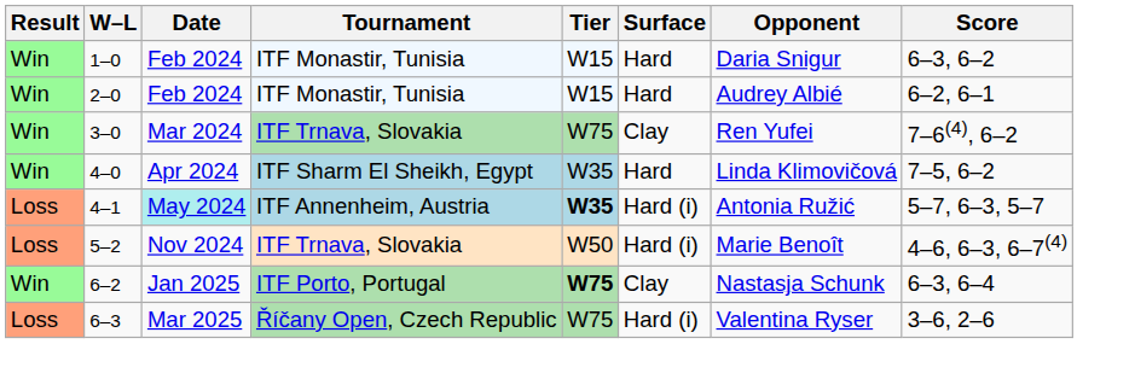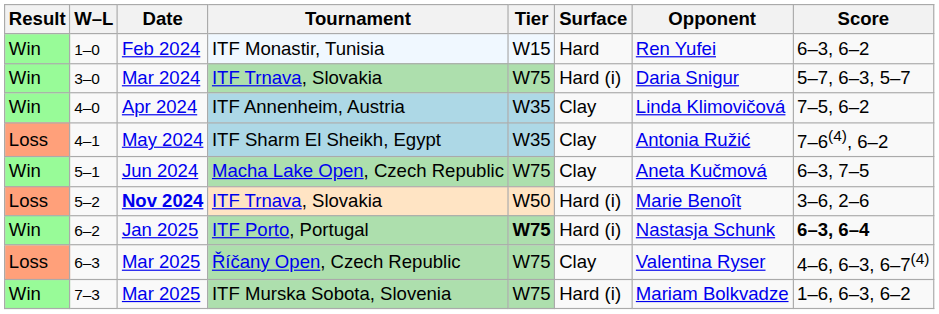 <table class="sortable wikitable">
 <tr>
 <th>Result</th>
 <th class="unsortable">W–L</th>
 <th>Date</th>
 <th>Tournament</th>
 <th>Tier</th>
 <th>Surface</th>
 <th>Opponent</th>
 <th class="unsortable">Score</th>
 </tr>
 <tr>
 <td style="background:#98fb98;">Win</td>
 <td><small>1–0</small></td>
 <td><a href='#'>Feb 2024</a></td>
 <td style="background:#f0f8ff;">ITF Monastir, Tunisia</td>
 <td style="background:#f0f8ff;">W15</td>
 <td>Hard</td>
-<td> <a href='#'>Daria Snigur</a></td>
+<td> <a href='#'>Ren Yufei</a></td>
 <td>6–3, 6–2</td>
-</tr>
-<tr>
-<td style="background:#98fb98;">Win</td>
-<td><small>2–0</small></td>
-<td><a href='#'>Feb 2024</a></td>
-<td style="background:#f0f8ff;">ITF Monastir, Tunisia</td>
-<td style="background:#f0f8ff;">W15</td>
-<td>Hard</td>
-<td> <a href='#'>Audrey Albié</a></td>
-<td>6–2, 6–1</td>
 </tr>
 <tr>
 <td style="background:#98fb98;">Win</td>
 <td><small>3–0</small></td>
 <td><a href='#'>Mar 2024</a></td>
 <td style="background:#addfad;"><a href='#'>ITF Trnava</a>, Slovakia</td>
 <td style="background:#addfad;">W75</td>
-<td>Clay</td>
-<td> <a href='#'>Ren Yufei</a></td>
-<td>7–6<sup>(4)</sup>, 6–2</td>
+<td>Hard (i)</td>
+<td> <a href='#'>Daria Snigur</a></td>
+<td>5–7, 6–3, 5–7</td>
 </tr>
 <tr>
 <td style="background:#98fb98;">Win</td>
 <td><small>4–0</small></td>
 <td><a href='#'>Apr 2024</a></td>
-<td style="background:lightblue;">ITF Sharm El Sheikh, Egypt</td>
+<td style="background:lightblue;">ITF Annenheim, Austria</td>
 <td style="background:lightblue;">W35</td>
-<td>Hard</td>
+<td>Clay</td>
 <td> <a href='#'>Linda Klimovičová</a></td>
 <td>7–5, 6–2</td>
 </tr>
 <tr>
 <td style="background:#ffa07a;">Loss</td>
 <td><small>4–1</small></td>
-<td style="background: paleturquoise;"><a href='#'>May 2024</a></td>
-<td style="background:lightblue;">ITF Annenheim, Austria</td>
-<td style="background:lightblue;"><strong>W35</strong></td>
-<td>Hard (i)</td>
+<td><a href='#'>May 2024</a></td>
+<td style="background:lightblue;">ITF Sharm El Sheikh, Egypt</td>
+<td style="background:lightblue;">W35</td>
+<td>Clay</td>
 <td> <a href='#'>Antonia Ružić</a></td>
-<td>5–7, 6–3, 5–7</td>
+<td>7–6<sup>(4)</sup>, 6–2</td>
+</tr>
+<tr>
+<td style="background:#98fb98;">Win</td>
+<td><small>5–1</small></td>
+<td><a href='#'>Jun 2024</a></td>
+<td style="background:#addfad;"><a href='#'>Macha Lake Open</a>, Czech Republic</td>
+<td style="background:#addfad;">W75</td>
+<td>Clay</td>
+<td> <a href='#'>Aneta Kučmová</a></td>
+<td>6–3, 7–5</td>
 </tr>
 <tr>
 <td style="background:#ffa07a;">Loss</td>
 <td><small>5–2</small></td>
-<td><a href='#'>Nov 2024</a></td>
+<td><strong><a href='#'>Nov 2024</a></strong></td>
 <td style="background:#ffe4c4;"><a href='#'>ITF Trnava</a>, Slovakia</td>
 <td style="background:#ffe4c4;">W50</td>
 <td>Hard (i)</td>
 <td> <a href='#'>Marie Benoît</a></td>
-<td>4–6, 6–3, 6–7<sup>(4)</sup></td>
+<td>3–6, 2–6</td>
 </tr>
 <tr>
 <td style="background:#98fb98;">Win</td>
 <td><small>6–2</small></td>
 <td><a href='#'>Jan 2025</a></td>
 <td style="background:#addfad;"><a href='#'>ITF Porto</a>, Portugal</td>
 <td style="background:#addfad;"><strong>W75</strong></td>
-<td>Clay</td>
+<td>Hard (i)</td>
 <td> <a href='#'>Nastasja Schunk</a></td>
-<td>6–3, 6–4</td>
+<td><strong>6–3, 6–4</strong></td>
 </tr>
 <tr>
 <td style="background:#ffa07a;">Loss</td>
 <td><small>6–3</small></td>
 <td><a href='#'>Mar 2025</a></td>
 <td style="background:#addfad;"><a href='#'>Říčany Open</a>, Czech Republic</td>
 <td style="background:#addfad;">W75</td>
+<td>Clay</td>
+<td> <a href='#'>Valentina Ryser</a></td>
+<td>4–6, 6–3, 6–7<sup>(4)</sup></td>
+</tr>
+<tr>
+<td style="background:#98fb98;">Win</td>
+<td><small>7–3</small></td>
+<td><a href='#'>Mar 2025</a></td>
+<td style="background:#addfad;">ITF Murska Sobota, Slovenia</td>
+<td style="background:#addfad;">W75</td>
 <td>Hard (i)</td>
-<td> <a href='#'>Valentina Ryser</a></td>
-<td>3–6, 2–6</td>
+<td> <a href='#'>Mariam Bolkvadze</a></td>
+<td>1–6, 6–3, 6–2</td>
 </tr>
 </table>
